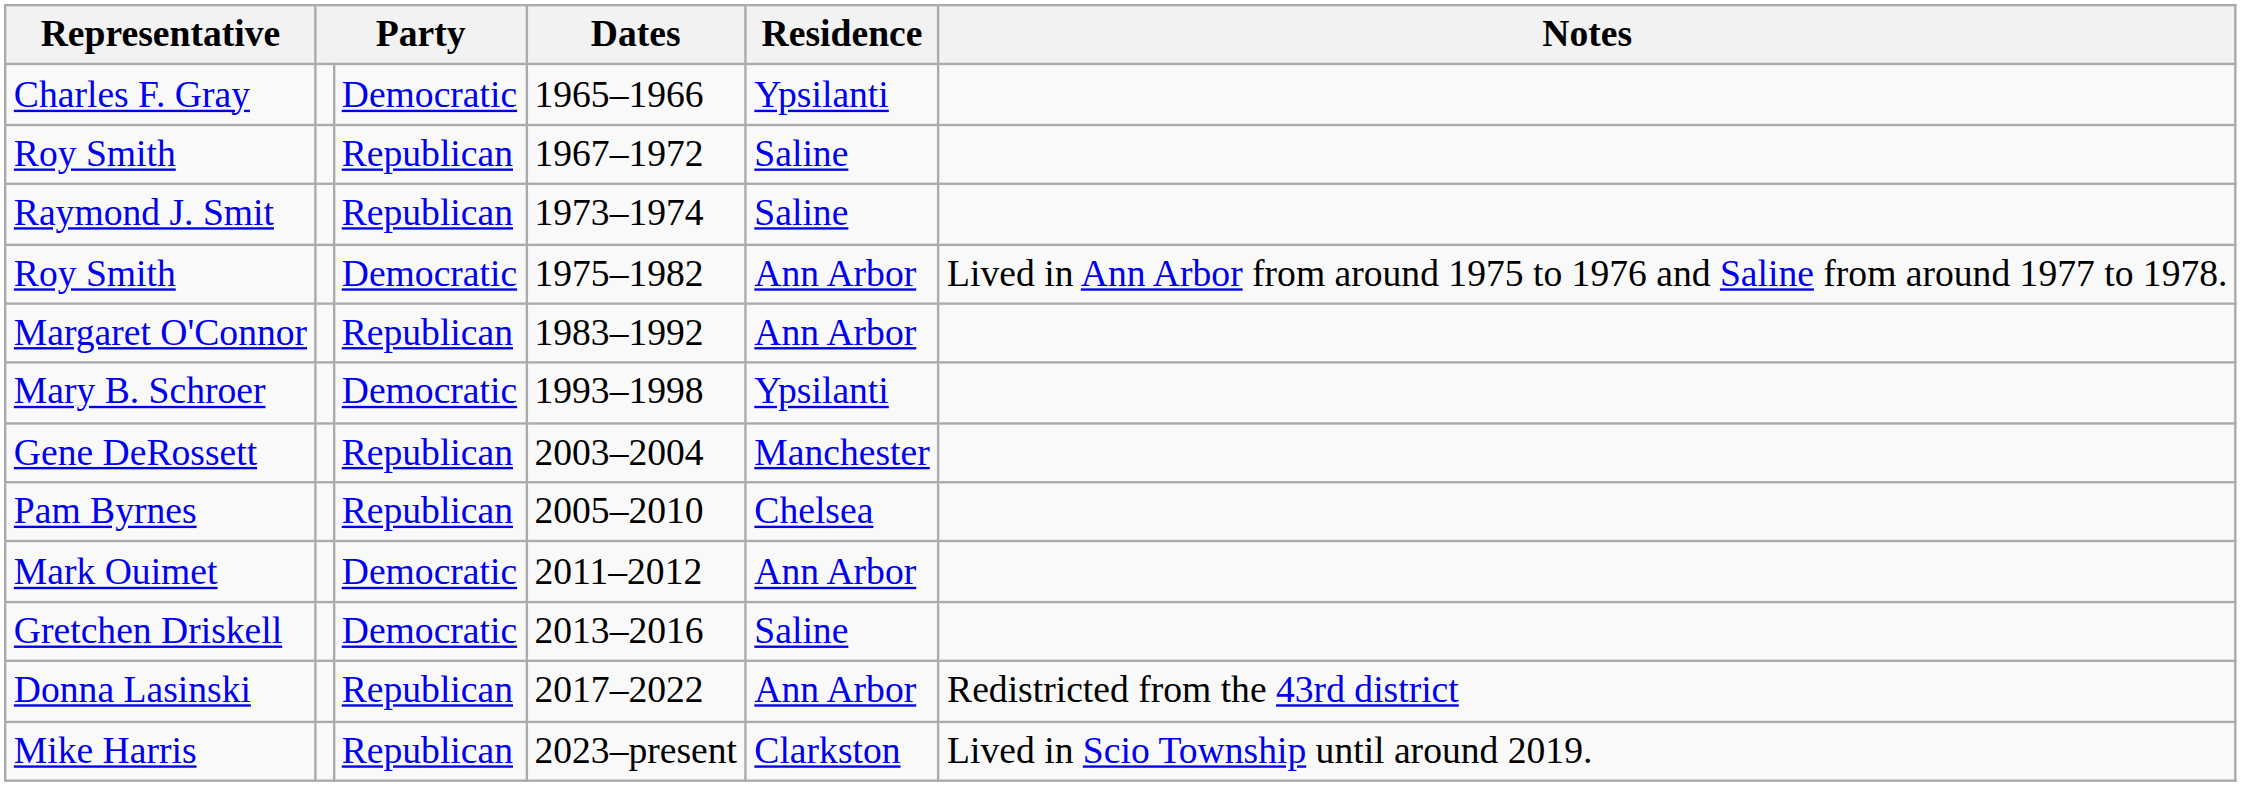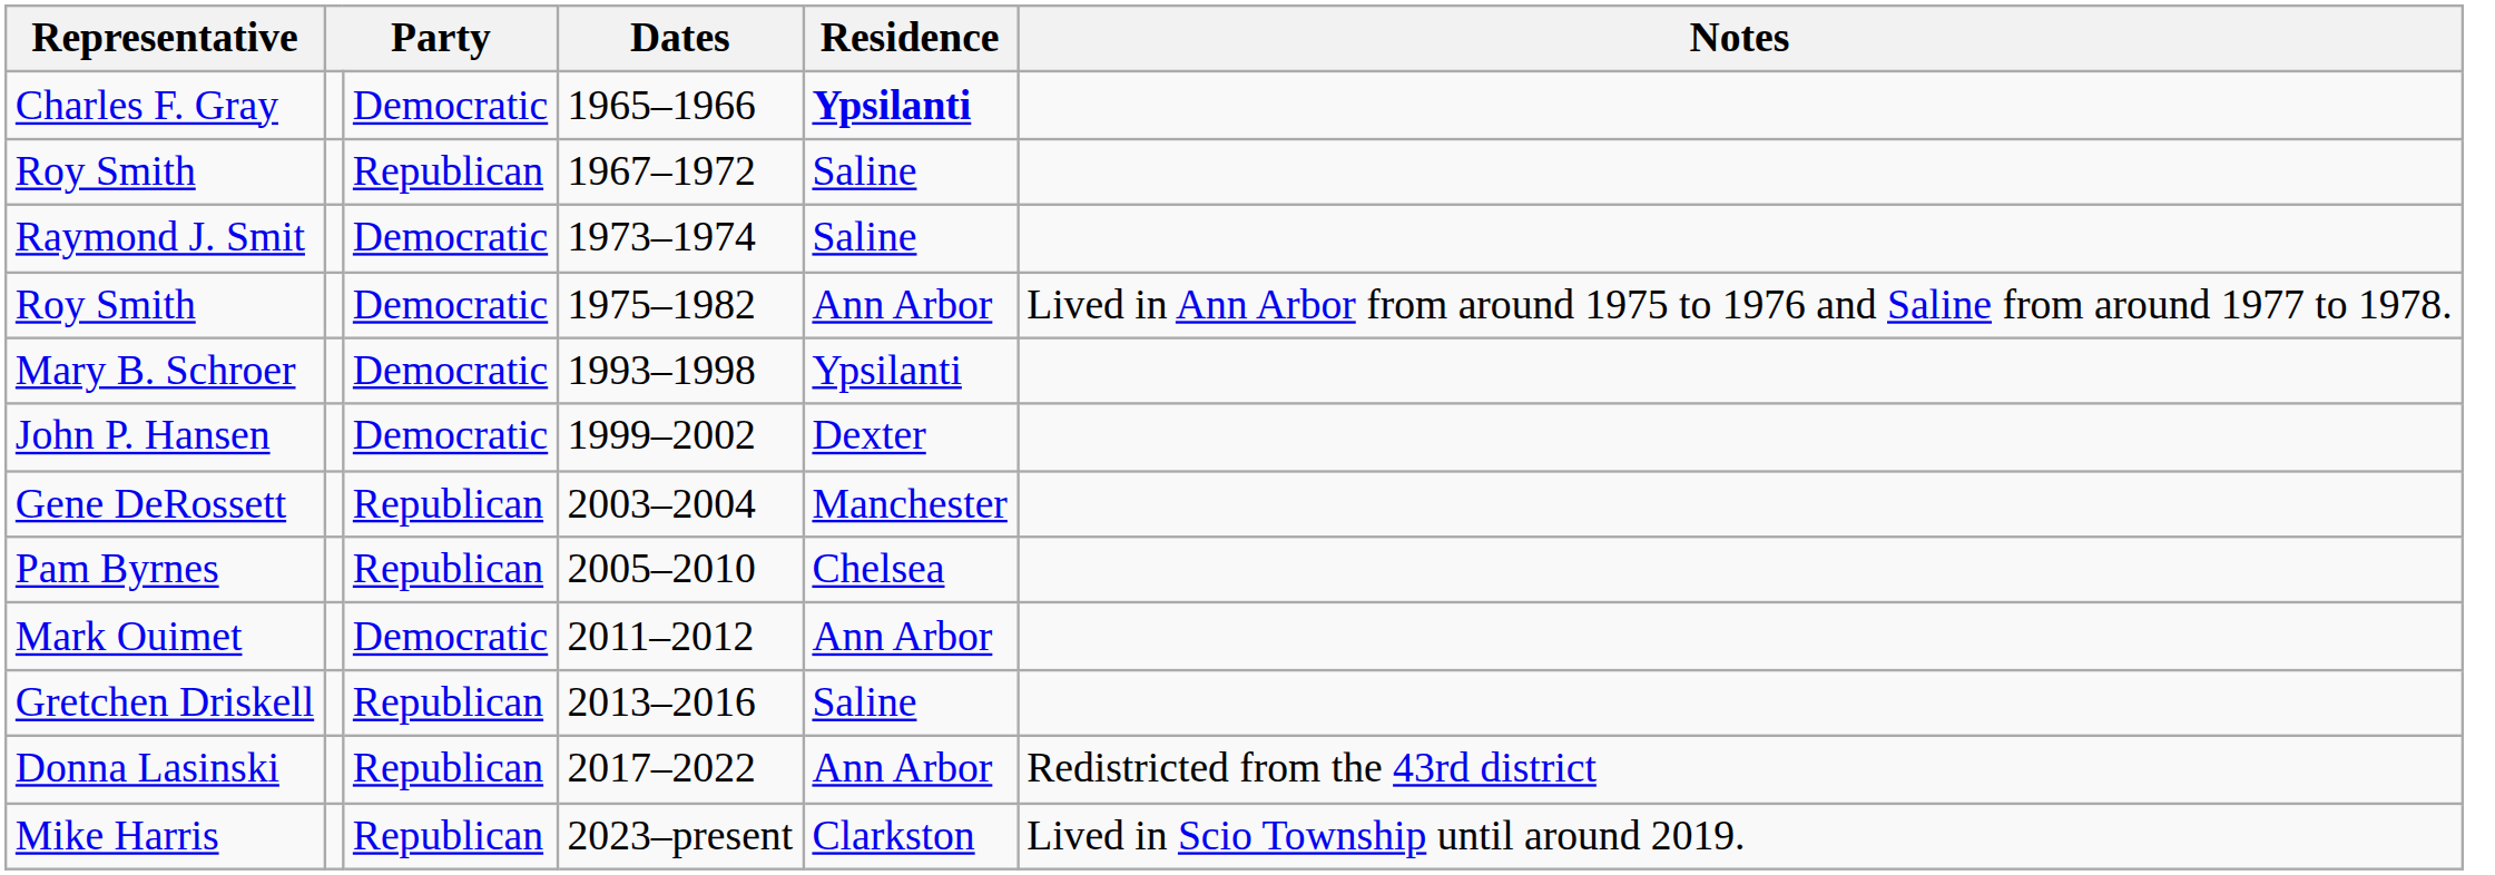 <table class=wikitable>
 <tr valign=bottom>
 <th>Representative</th>
 <th colspan="2">Party</th>
 <th>Dates</th>
 <th>Residence</th>
 <th>Notes</th>
 </tr>
 <tr>
 <td><a href='#'>Charles F. Gray</a></td>
 <td bgcolor=></td>
 <td><a href='#'>Democratic</a></td>
 <td>1965–1966</td>
-<td><a href='#'>Ypsilanti</a></td>
+<td><strong><a href='#'>Ypsilanti</a></strong></td>
 <td></td>
 </tr>
 <tr>
 <td><a href='#'>Roy Smith</a></td>
 <td bgcolor=></td>
 <td><a href='#'>Republican</a></td>
 <td>1967–1972</td>
 <td><a href='#'>Saline</a></td>
 <td></td>
 </tr>
 <tr>
 <td><a href='#'>Raymond J. Smit</a></td>
 <td bgcolor=></td>
-<td><a href='#'>Republican</a></td>
+<td><a href='#'>Democratic</a></td>
 <td>1973–1974</td>
 <td><a href='#'>Saline</a></td>
 <td></td>
 </tr>
 <tr>
 <td><a href='#'>Roy Smith</a></td>
 <td bgcolor=></td>
 <td><a href='#'>Democratic</a></td>
 <td>1975–1982</td>
 <td><a href='#'>Ann Arbor</a></td>
 <td>Lived in <a href='#'>Ann Arbor</a> from around 1975 to 1976 and <a href='#'>Saline</a> from around 1977 to 1978.</td>
 </tr>
 <tr>
-<td><a href='#'>Margaret O'Connor</a></td>
-<td bgcolor=></td>
-<td><a href='#'>Republican</a></td>
-<td>1983–1992</td>
-<td><a href='#'>Ann Arbor</a></td>
-<td></td>
-</tr>
-<tr>
 <td><a href='#'>Mary B. Schroer</a></td>
 <td bgcolor=></td>
 <td><a href='#'>Democratic</a></td>
 <td>1993–1998</td>
 <td><a href='#'>Ypsilanti</a></td>
+<td></td>
+</tr>
+<tr>
+<td><a href='#'>John P. Hansen</a></td>
+<td bgcolor=></td>
+<td><a href='#'>Democratic</a></td>
+<td>1999–2002</td>
+<td><a href='#'>Dexter</a></td>
 <td></td>
 </tr>
 <tr>
 <td><a href='#'>Gene DeRossett</a></td>
 <td bgcolor=></td>
 <td><a href='#'>Republican</a></td>
 <td>2003–2004</td>
 <td><a href='#'>Manchester</a></td>
 <td></td>
 </tr>
 <tr>
 <td><a href='#'>Pam Byrnes</a></td>
 <td bgcolor=></td>
 <td><a href='#'>Republican</a></td>
 <td>2005–2010</td>
 <td><a href='#'>Chelsea</a></td>
 <td></td>
 </tr>
 <tr>
 <td><a href='#'>Mark Ouimet</a></td>
 <td bgcolor=></td>
 <td><a href='#'>Democratic</a></td>
 <td>2011–2012</td>
 <td><a href='#'>Ann Arbor</a></td>
 <td></td>
 </tr>
 <tr>
 <td><a href='#'>Gretchen Driskell</a></td>
 <td bgcolor=></td>
-<td><a href='#'>Democratic</a></td>
+<td><a href='#'>Republican</a></td>
 <td>2013–2016</td>
 <td><a href='#'>Saline</a></td>
 <td></td>
 </tr>
 <tr>
 <td><a href='#'>Donna Lasinski</a></td>
 <td bgcolor=></td>
 <td><a href='#'>Republican</a></td>
 <td>2017–2022</td>
 <td><a href='#'>Ann Arbor</a></td>
 <td>Redistricted from the <a href='#'>43rd district</a></td>
 </tr>
 <tr>
 <td><a href='#'>Mike Harris</a></td>
 <td bgcolor=></td>
 <td><a href='#'>Republican</a></td>
 <td>2023–present</td>
 <td><a href='#'>Clarkston</a></td>
 <td>Lived in <a href='#'>Scio Township</a> until around 2019.</td>
 </tr>
 </table>
